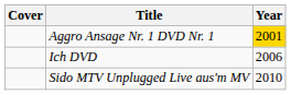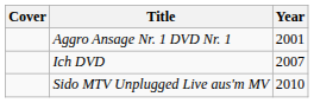 <table class="wikitable toptextcells">
 <tr class="hintergrundfarbe5">
 <th>Cover</th>
 <th>Title</th>
 <th>Year</th>
 </tr>
 <tr>
 <td></td>
 <td><em>Aggro Ansage Nr. 1 DVD Nr. 1</em></td>
-<td style="background: gold;">2001</td>
+<td>2001</td>
 </tr>
 <tr>
 <td></td>
 <td><em>Ich DVD</em></td>
-<td>2006</td>
+<td>2007</td>
 </tr>
 <tr>
 <td></td>
 <td><em>Sido MTV Unplugged Live aus'm MV</em></td>
 <td>2010</td>
 </tr>
 </table>
